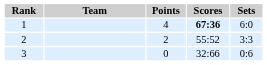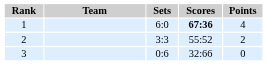 <table style="width:400px; float:right; text-align:center;">
 <tr bgcolor="#CFCFCF">
 <th width="5%" bgcolor="#CFCFCF">Rank</th>
 <th width="20%" bgcolor="#CFCFCF">Team</th>
+<th width="5%" bgcolor="#CFCFCF">Sets</th>
+<th width="5%" bgcolor="#CFCFCF">Scores</th>
 <th width="4%" bgcolor="#CFCFCF">Points</th>
-<th width="5%" bgcolor="#CFCFCF">Scores</th>
-<th width="5%" bgcolor="#CFCFCF">Sets</th>
 </tr>
 <tr bgcolor="#DDEEFF">
 <td>1</td>
 <td align="left"><strong></strong></td>
+<td>6:0</td>
+<td><strong>67:36</strong></td>
 <td>4</td>
-<td><strong>67:36</strong></td>
-<td>6:0</td>
 </tr>
 <tr bgcolor="#DDEEFF">
 <td>2</td>
 <td align="left"><strong></strong></td>
+<td>3:3</td>
+<td>55:52</td>
 <td>2</td>
-<td>55:52</td>
-<td>3:3</td>
 </tr>
 <tr bgcolor="#DDEEFF">
 <td>3</td>
 <td align="left"></td>
+<td>0:6</td>
+<td>32:66</td>
 <td>0</td>
-<td>32:66</td>
-<td>0:6</td>
 </tr>
 </table>
